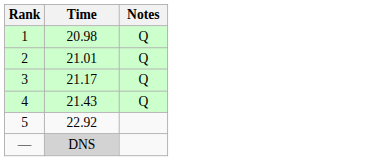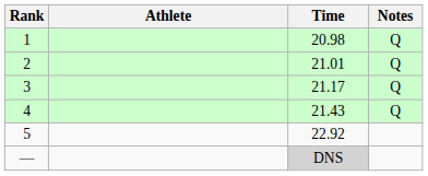 <table class="wikitable" style="text-align:center">
 <tr>
 <th width=40>Rank</th>
+<th width=250>Athlete</th>
 <th width=80>Time</th>
 <th width=50>Notes</th>
 </tr>
 <tr bgcolor="ccffcc">
 <td>1</td>
+<td align=left></td>
 <td>20.98</td>
 <td>Q</td>
 </tr>
 <tr bgcolor="ccffcc">
 <td>2</td>
+<td align=left></td>
 <td>21.01</td>
 <td>Q</td>
 </tr>
 <tr bgcolor="ccffcc">
 <td>3</td>
+<td align=left></td>
 <td>21.17</td>
 <td>Q</td>
 </tr>
 <tr bgcolor="ccffcc">
 <td>4</td>
+<td align=left></td>
 <td>21.43</td>
 <td>Q</td>
 </tr>
 <tr>
 <td>5</td>
+<td align=left></td>
 <td>22.92</td>
 <td></td>
 </tr>
 <tr>
 <td>—</td>
+<td align=left></td>
 <td style="background: lightgrey;">DNS</td>
 <td></td>
 </tr>
 </table>
